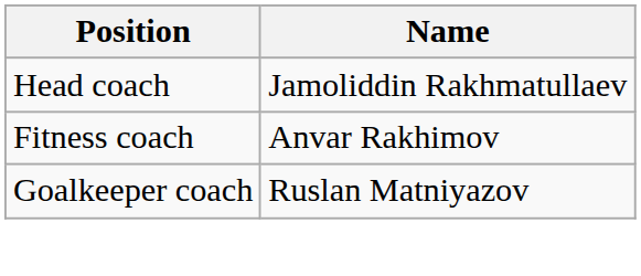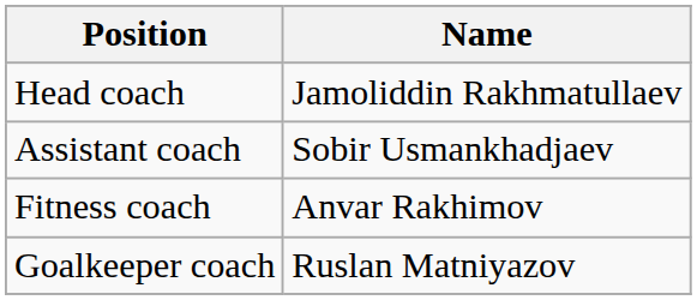 <table class="wikitable">
 <tr>
 <th>Position</th>
 <th>Name</th>
 </tr>
 <tr>
 <td style="text-align:left;">Head coach</td>
 <td style="text-align:left;"> Jamoliddin Rakhmatullaev</td>
 </tr>
 <tr>
+<td style="text-align:left;">Assistant coach</td>
+<td style="text-align:left;"> Sobir Usmankhadjaev</td>
+</tr>
+<tr>
 <td style="text-align:left;">Fitness coach</td>
 <td style="text-align:left;"> Anvar Rakhimov</td>
 </tr>
 <tr>
 <td style="text-align:left;">Goalkeeper coach</td>
 <td style="text-align:left;"> Ruslan Matniyazov</td>
 </tr>
 </table>
